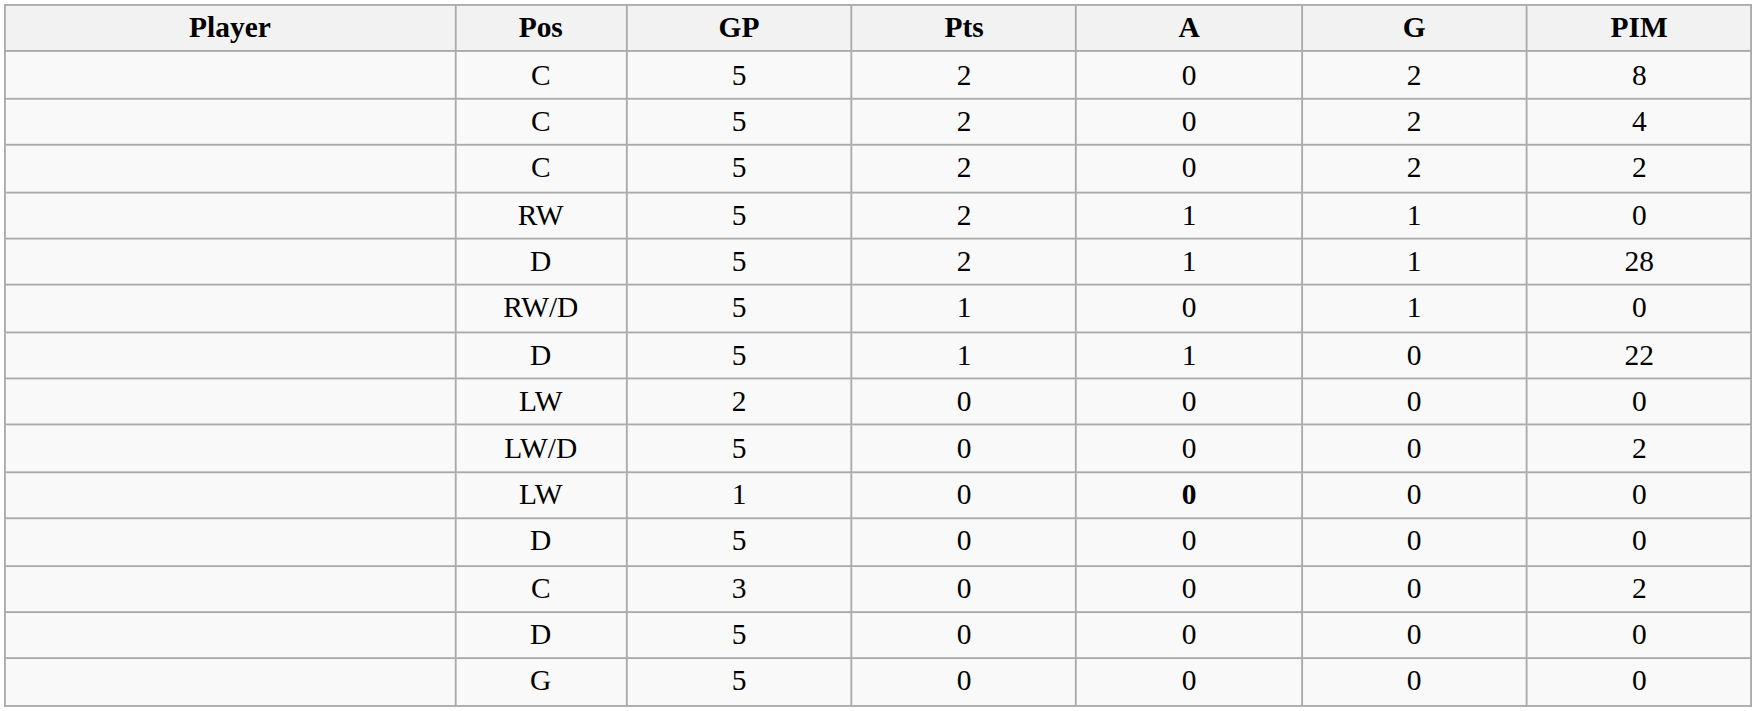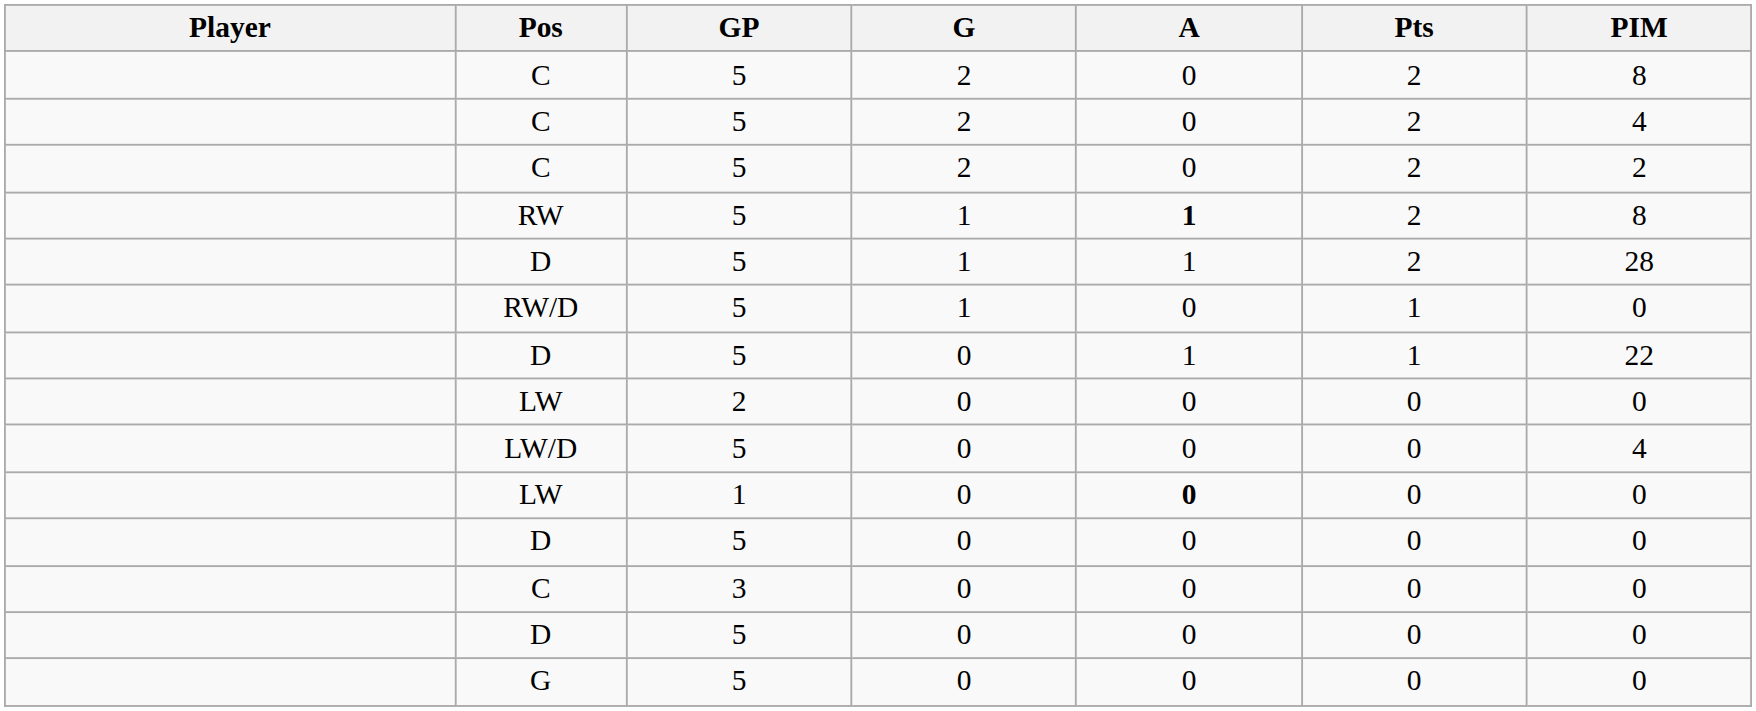 <table class="wikitable sortable" width="60%">
 <tr ALIGN="center">
 <th bgcolor="#DDDDFF" width="10%">Player</th>
 <th bgcolor="#DDDDFF" width="3%" title="Position">Pos</th>
 <th bgcolor="#DDDDFF" width="5%" title="Games played">GP</th>
+<th bgcolor="#DDDDFF" width="5%" title="Goals">G</th>
+<th bgcolor="#DDDDFF" width="5%" title="Assists">A</th>
 <th bgcolor="#DDDDFF" width="5%" title="Points">Pts</th>
-<th bgcolor="#DDDDFF" width="5%" title="Assists">A</th>
-<th bgcolor="#DDDDFF" width="5%" title="Goals">G</th>
 <th bgcolor="#DDDDFF" width="5%" title="Penalties in Minutes">PIM</th>
 </tr>
 <tr align="center">
 <td align="right"></td>
 <td>C</td>
 <td>5</td>
 <td>2</td>
 <td>0</td>
 <td>2</td>
 <td>8</td>
 </tr>
 <tr align="center">
 <td align="right"></td>
 <td>C</td>
 <td>5</td>
 <td>2</td>
 <td>0</td>
 <td>2</td>
 <td>4</td>
 </tr>
 <tr align="center">
 <td align="right"></td>
 <td>C</td>
 <td>5</td>
 <td>2</td>
 <td>0</td>
 <td>2</td>
 <td>2</td>
 </tr>
 <tr align="center">
 <td align="right"></td>
 <td>RW</td>
 <td>5</td>
+<td>1</td>
+<td><strong>1</strong></td>
 <td>2</td>
-<td>1</td>
-<td>1</td>
-<td>0</td>
+<td>8</td>
 </tr>
 <tr align="center">
 <td align="right"></td>
 <td>D</td>
 <td>5</td>
-<td>2</td>
 <td>1</td>
 <td>1</td>
+<td>2</td>
 <td>28</td>
 </tr>
 <tr align="center">
 <td align="right"></td>
 <td>RW/D</td>
 <td>5</td>
 <td>1</td>
 <td>0</td>
 <td>1</td>
 <td>0</td>
 </tr>
 <tr align="center">
 <td align="right"></td>
 <td>D</td>
 <td>5</td>
+<td>0</td>
 <td>1</td>
 <td>1</td>
-<td>0</td>
 <td>22</td>
 </tr>
 <tr align="center">
 <td align="right"></td>
 <td>LW</td>
 <td>2</td>
 <td>0</td>
 <td>0</td>
 <td>0</td>
 <td>0</td>
 </tr>
 <tr align="center">
 <td align="right"></td>
 <td>LW/D</td>
 <td>5</td>
 <td>0</td>
 <td>0</td>
 <td>0</td>
-<td>2</td>
+<td>4</td>
 </tr>
 <tr align="center">
 <td align="right"></td>
 <td>LW</td>
 <td>1</td>
 <td>0</td>
 <td><strong>0</strong></td>
 <td>0</td>
 <td>0</td>
 </tr>
 <tr align="center">
 <td align="right"></td>
 <td>D</td>
 <td>5</td>
 <td>0</td>
 <td>0</td>
 <td>0</td>
 <td>0</td>
 </tr>
 <tr align="center">
 <td align="right"></td>
 <td>C</td>
 <td>3</td>
 <td>0</td>
 <td>0</td>
 <td>0</td>
-<td>2</td>
+<td>0</td>
 </tr>
 <tr align="center">
 <td align="right"></td>
 <td>D</td>
 <td>5</td>
 <td>0</td>
 <td>0</td>
 <td>0</td>
 <td>0</td>
 </tr>
 <tr align="center">
 <td align="right"></td>
 <td>G</td>
 <td>5</td>
 <td>0</td>
 <td>0</td>
 <td>0</td>
 <td>0</td>
 </tr>
 </table>
